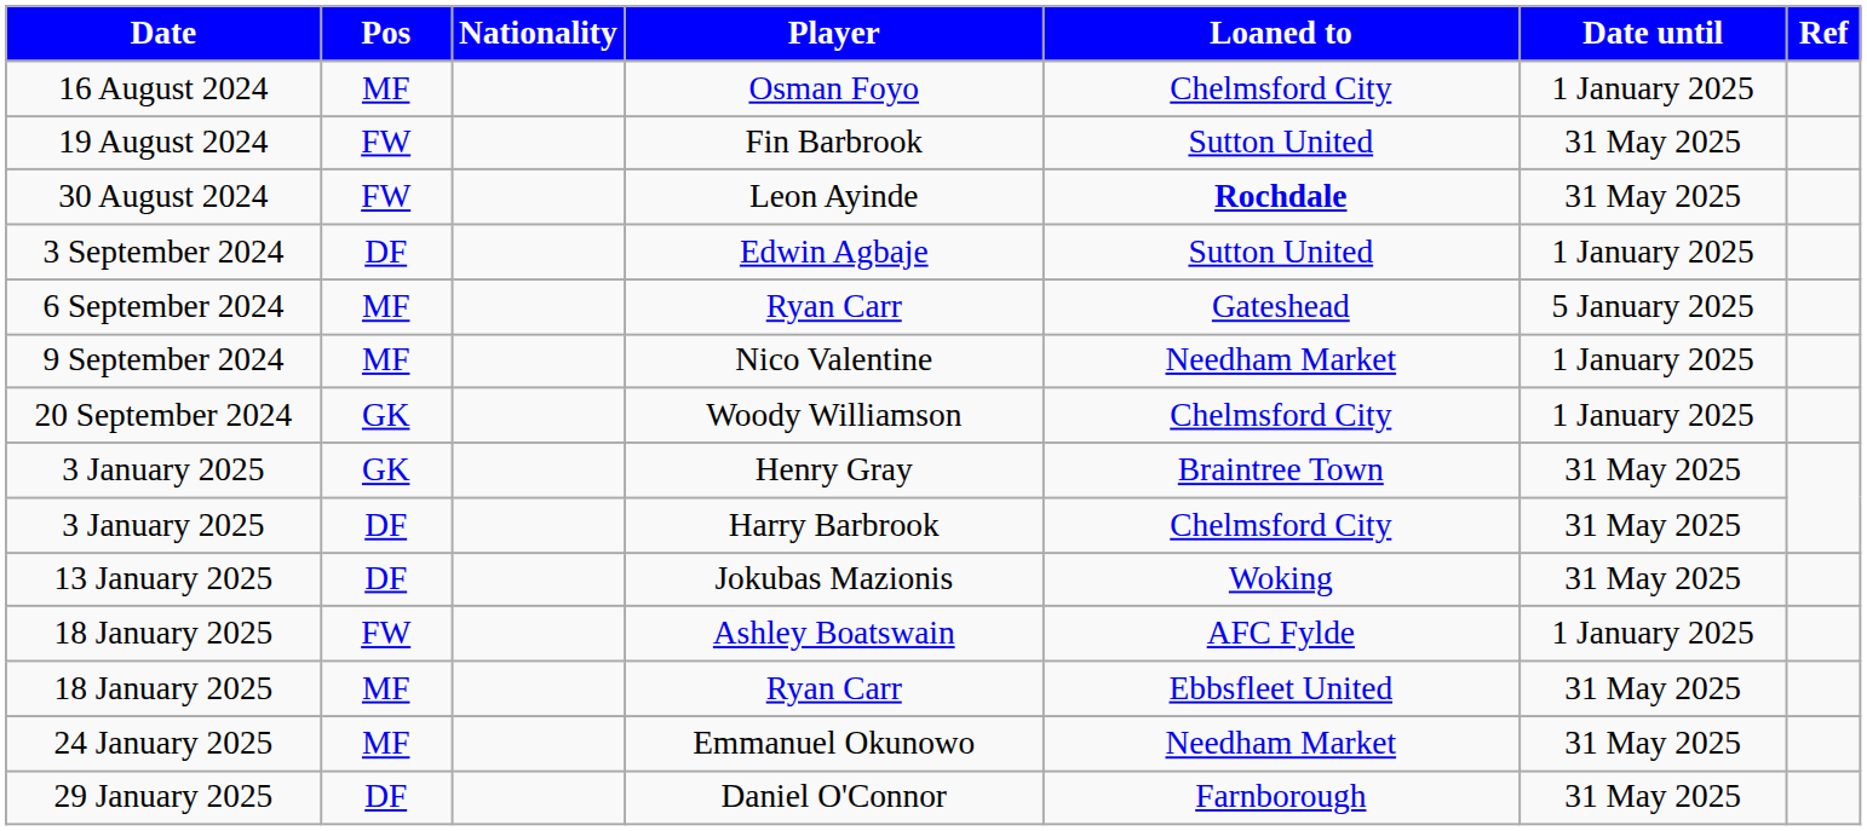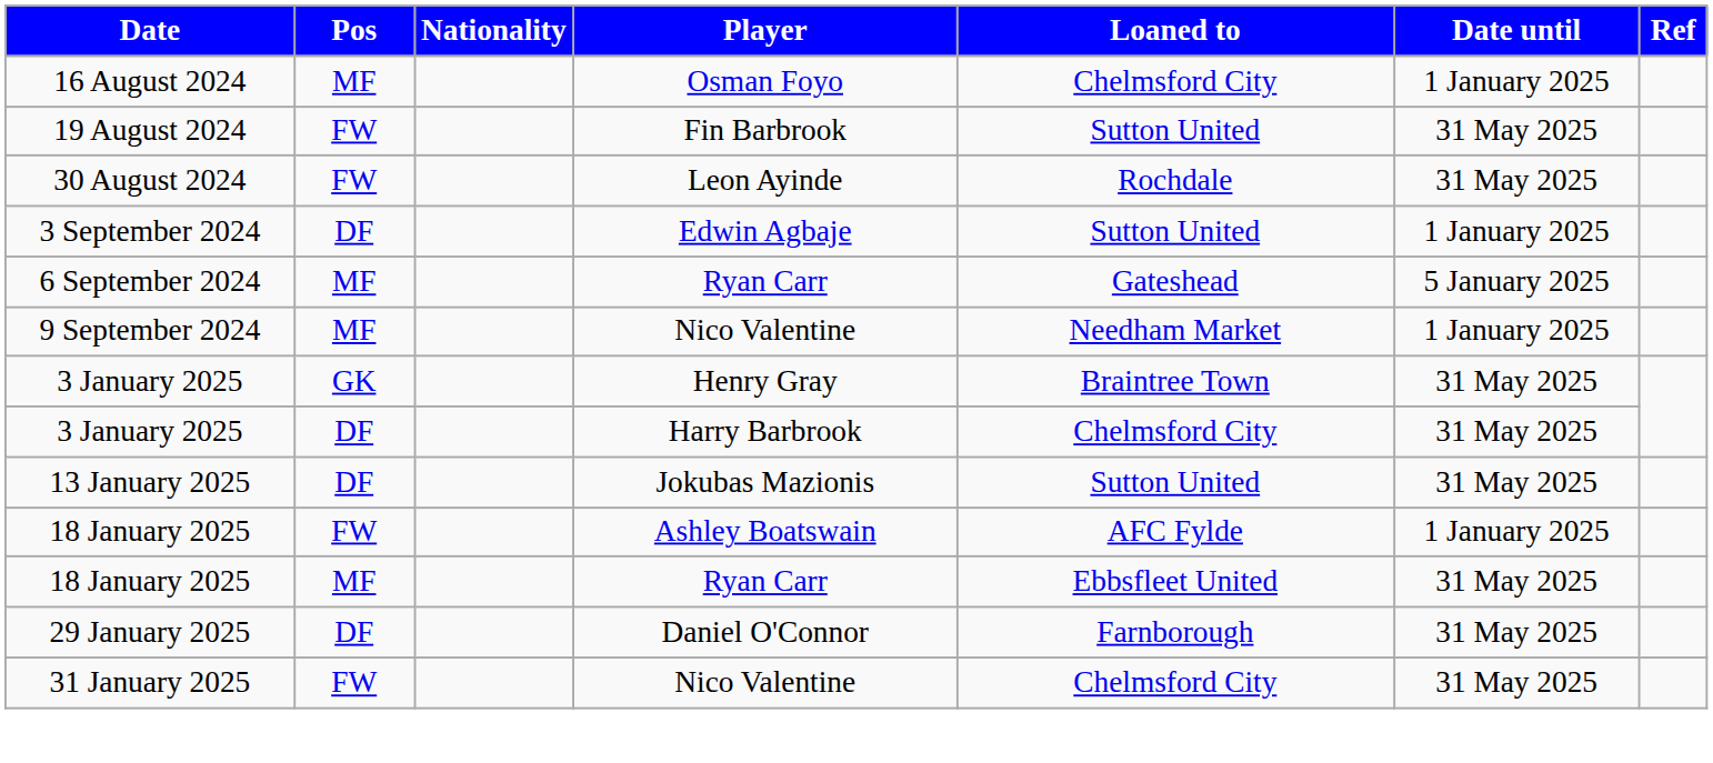 <table class="wikitable"  style="text-align:center; font-size:90%; ">
 <tr>
 <th style="background:#0000FF;color:#FFFFFF;width:130px;">Date</th>
 <th style="background:#0000FF;color:#FFFFFF;width:50px;">Pos</th>
 <th style="background:#0000FF;color:#FFFFFF;width:50px;">Nationality</th>
 <th style="background:#0000FF;color:#FFFFFF;width:175px;">Player</th>
 <th style="background:#0000FF;color:#FFFFFF;width:200px;">Loaned to</th>
 <th style="background:#0000FF;color:#FFFFFF;width:110px;">Date until</th>
 <th style="background:#0000FF;color:#FFFFFF;width:25px;">Ref</th>
 </tr>
 <tr>
 <td>16 August 2024</td>
 <td><a href='#'>MF</a></td>
 <td></td>
 <td><a href='#'>Osman Foyo</a></td>
 <td> <a href='#'>Chelmsford City</a></td>
 <td>1 January 2025</td>
 <td></td>
 </tr>
 <tr>
 <td>19 August 2024</td>
 <td><a href='#'>FW</a></td>
 <td></td>
 <td>Fin Barbrook</td>
 <td> <a href='#'>Sutton United</a></td>
 <td>31 May 2025</td>
 <td></td>
 </tr>
 <tr>
 <td>30 August 2024</td>
 <td><a href='#'>FW</a></td>
 <td></td>
 <td>Leon Ayinde</td>
-<td><strong> <a href='#'>Rochdale</a></strong></td>
+<td> <a href='#'>Rochdale</a></td>
 <td>31 May 2025</td>
 <td></td>
 </tr>
 <tr>
 <td>3 September 2024</td>
 <td><a href='#'>DF</a></td>
 <td></td>
 <td><a href='#'>Edwin Agbaje</a></td>
 <td> <a href='#'>Sutton United</a></td>
 <td>1 January 2025</td>
 <td></td>
 </tr>
 <tr>
 <td>6 September 2024</td>
 <td><a href='#'>MF</a></td>
 <td></td>
 <td><a href='#'>Ryan Carr</a></td>
 <td> <a href='#'>Gateshead</a></td>
 <td>5 January 2025</td>
 <td></td>
 </tr>
 <tr>
 <td>9 September 2024</td>
 <td><a href='#'>MF</a></td>
 <td></td>
 <td>Nico Valentine</td>
 <td> <a href='#'>Needham Market</a></td>
 <td>1 January 2025</td>
 <td></td>
 </tr>
 <tr>
-<td>20 September 2024</td>
-<td><a href='#'>GK</a></td>
-<td></td>
-<td>Woody Williamson</td>
-<td> <a href='#'>Chelmsford City</a></td>
-<td>1 January 2025</td>
-<td></td>
-</tr>
-<tr>
 <td>3 January 2025</td>
 <td><a href='#'>GK</a></td>
 <td></td>
 <td>Henry Gray</td>
 <td> <a href='#'>Braintree Town</a></td>
 <td>31 May 2025</td>
 <td rowspan=2></td>
 </tr>
 <tr>
 <td>3 January 2025</td>
 <td><a href='#'>DF</a></td>
 <td></td>
 <td>Harry Barbrook</td>
 <td> <a href='#'>Chelmsford City</a></td>
 <td>31 May 2025</td>
 </tr>
 <tr>
 <td>13 January 2025</td>
 <td><a href='#'>DF</a></td>
 <td></td>
 <td>Jokubas Mazionis</td>
-<td> <a href='#'>Woking</a></td>
+<td> <a href='#'>Sutton United</a></td>
 <td>31 May 2025</td>
 <td></td>
 </tr>
 <tr>
 <td>18 January 2025</td>
 <td><a href='#'>FW</a></td>
 <td></td>
 <td><a href='#'>Ashley Boatswain</a></td>
 <td> <a href='#'>AFC Fylde</a></td>
 <td>1 January 2025</td>
 <td></td>
 </tr>
 <tr>
 <td>18 January 2025</td>
 <td><a href='#'>MF</a></td>
 <td></td>
 <td><a href='#'>Ryan Carr</a></td>
 <td> <a href='#'>Ebbsfleet United</a></td>
 <td>31 May 2025</td>
 <td></td>
 </tr>
 <tr>
-<td>24 January 2025</td>
-<td><a href='#'>MF</a></td>
-<td></td>
-<td>Emmanuel Okunowo</td>
-<td> <a href='#'>Needham Market</a></td>
-<td>31 May 2025</td>
-<td></td>
-</tr>
-<tr>
 <td>29 January 2025</td>
 <td><a href='#'>DF</a></td>
 <td></td>
 <td>Daniel O'Connor</td>
 <td> <a href='#'>Farnborough</a></td>
 <td>31 May 2025</td>
 <td></td>
 </tr>
+<tr>
+<td>31 January 2025</td>
+<td><a href='#'>FW</a></td>
+<td></td>
+<td>Nico Valentine</td>
+<td> <a href='#'>Chelmsford City</a></td>
+<td>31 May 2025</td>
+<td></td>
+</tr>
 </table>
